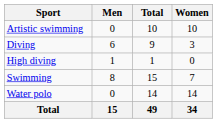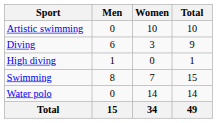 <table class="wikitable sortable" style="text-align:center;">
 <tr>
 <th width=130>Sport</th>
 <th width=55>Men</th>
+<th width=55>Women</th>
 <th width=55>Total</th>
-<th width=55>Women</th>
 </tr>
 <tr>
 <td align=left><a href='#'>Artistic swimming</a></td>
 <td>0</td>
 <td>10</td>
 <td>10</td>
 </tr>
 <tr>
 <td align=left><a href='#'>Diving</a></td>
 <td>6</td>
+<td>3</td>
 <td>9</td>
-<td>3</td>
 </tr>
 <tr>
 <td align=left><a href='#'>High diving</a></td>
 <td>1</td>
+<td>0</td>
 <td>1</td>
-<td>0</td>
 </tr>
 <tr>
 <td align=left><a href='#'>Swimming</a></td>
 <td>8</td>
+<td>7</td>
 <td>15</td>
-<td>7</td>
 </tr>
 <tr>
 <td align=left><a href='#'>Water polo</a></td>
 <td>0</td>
 <td>14</td>
 <td>14</td>
 </tr>
 <tr>
 <th>Total</th>
 <th>15</th>
+<th>34</th>
 <th><strong>49</strong></th>
-<th>34</th>
 </tr>
 </table>
